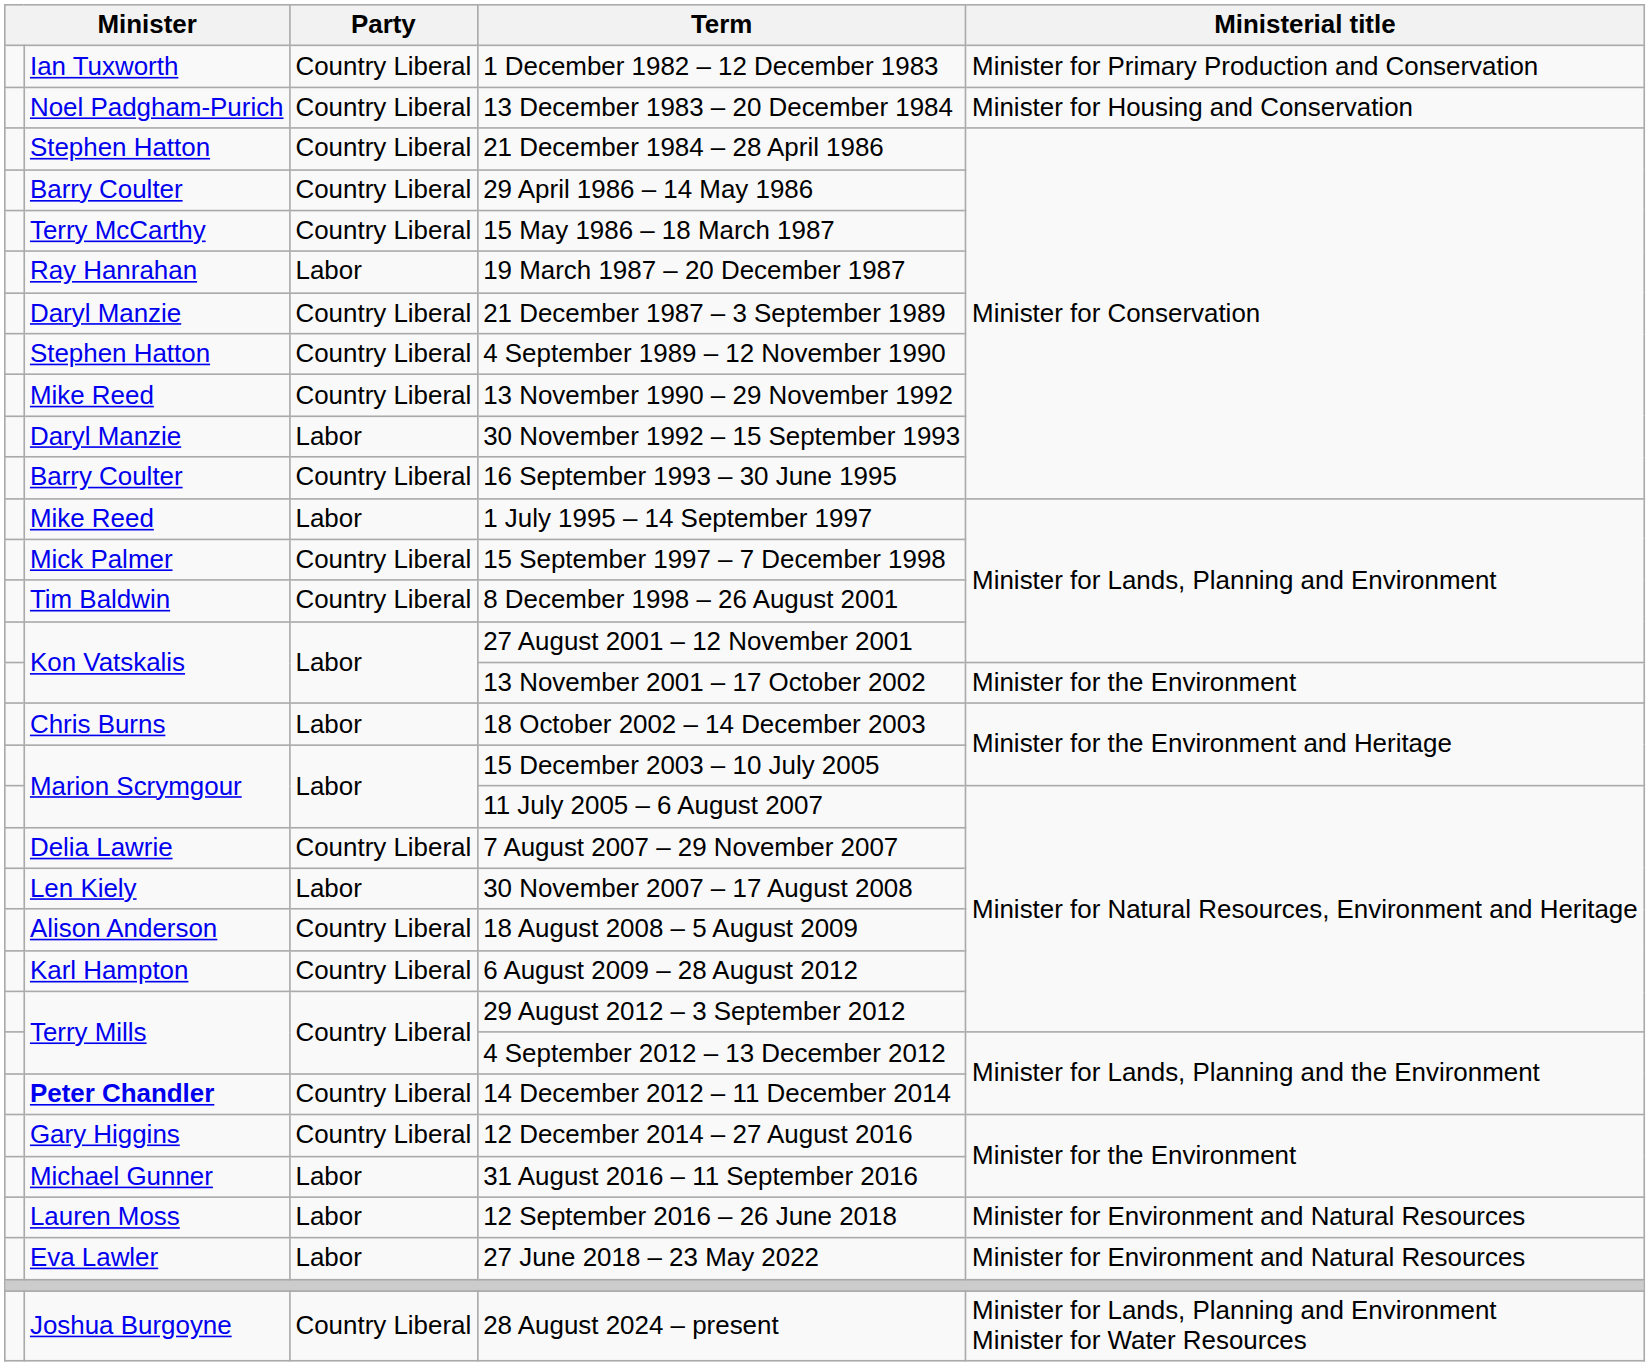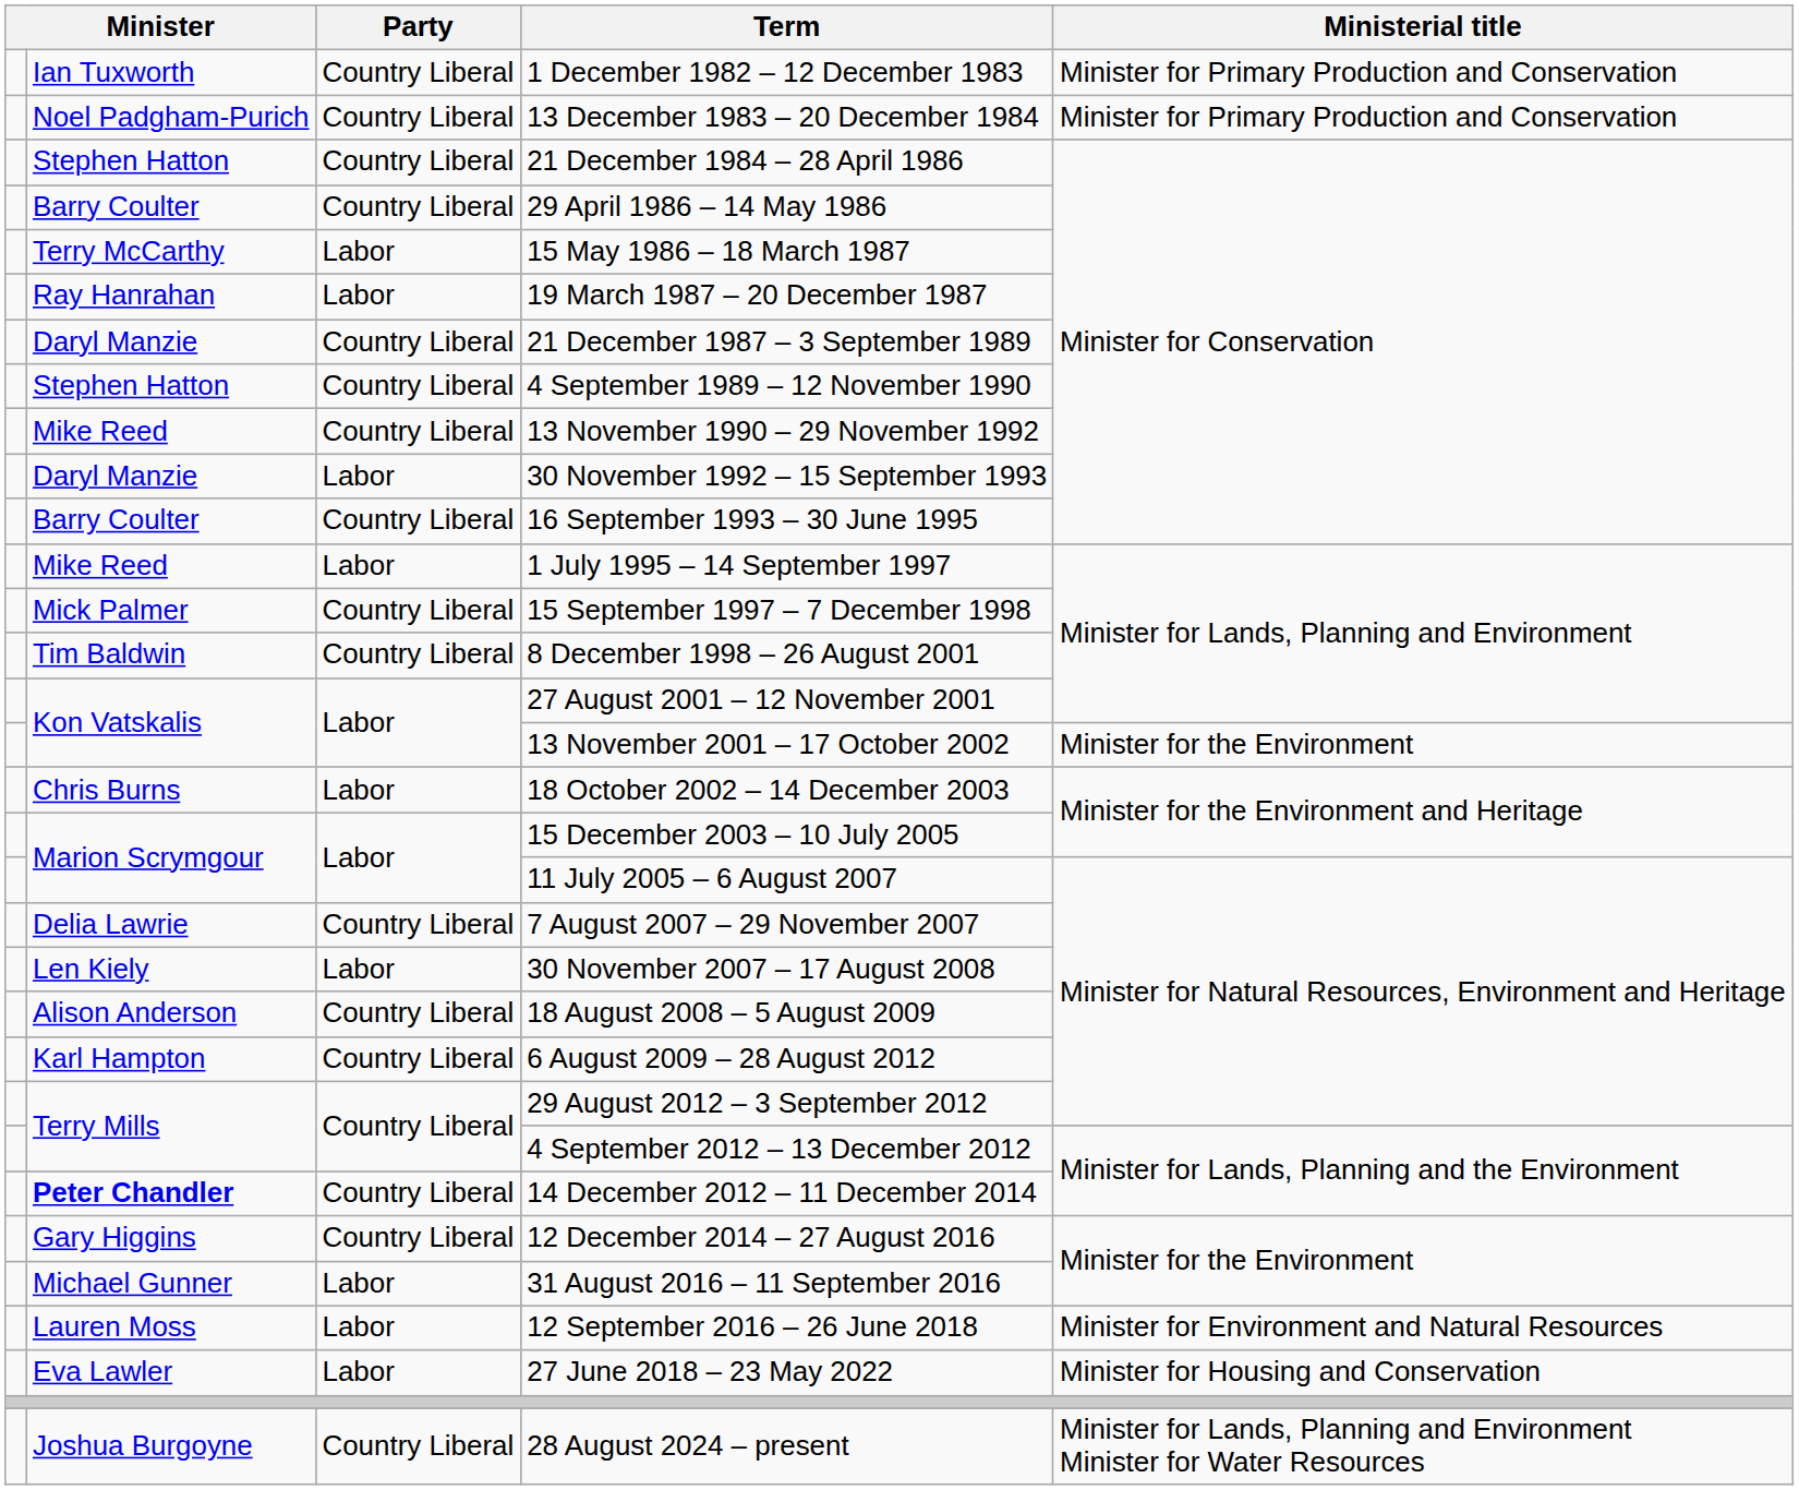 <table class="sortable wikitable">
 <tr>
 <th colspan=2>Minister</th>
 <th>Party</th>
 <th>Term </th>
 <th>Ministerial title</th>
 </tr>
 <tr>
 <td> </td>
 <td><a href='#'>Ian Tuxworth</a></td>
 <td>Country Liberal</td>
 <td>1 December 1982 – 12 December 1983</td>
 <td>Minister for Primary Production and Conservation</td>
 </tr>
 <tr>
 <td> </td>
 <td><a href='#'>Noel Padgham-Purich</a></td>
 <td>Country Liberal</td>
 <td>13 December 1983 – 20 December 1984</td>
-<td>Minister for Housing and Conservation</td>
+<td>Minister for Primary Production and Conservation</td>
 </tr>
 <tr>
 <td> </td>
 <td><a href='#'>Stephen Hatton</a></td>
 <td>Country Liberal</td>
 <td>21 December 1984 – 28 April 1986</td>
 <td rowspan="9">Minister for Conservation</td>
 </tr>
 <tr>
 <td> </td>
 <td><a href='#'>Barry Coulter</a></td>
 <td>Country Liberal</td>
 <td>29 April 1986 – 14 May 1986</td>
 </tr>
 <tr>
 <td> </td>
 <td><a href='#'>Terry McCarthy</a></td>
-<td>Country Liberal</td>
+<td>Labor</td>
 <td>15 May 1986 – 18 March 1987</td>
 </tr>
 <tr>
 <td> </td>
 <td><a href='#'>Ray Hanrahan</a></td>
 <td>Labor</td>
 <td>19 March 1987 – 20 December 1987</td>
 </tr>
 <tr>
 <td> </td>
 <td><a href='#'>Daryl Manzie</a></td>
 <td>Country Liberal</td>
 <td>21 December 1987 – 3 September 1989</td>
 </tr>
 <tr>
 <td> </td>
 <td><a href='#'>Stephen Hatton</a></td>
 <td>Country Liberal</td>
 <td>4 September 1989 – 12 November 1990</td>
 </tr>
 <tr>
 <td> </td>
 <td><a href='#'>Mike Reed</a></td>
 <td>Country Liberal</td>
 <td>13 November 1990 – 29 November 1992</td>
 </tr>
 <tr>
 <td> </td>
 <td><a href='#'>Daryl Manzie</a></td>
 <td>Labor</td>
 <td>30 November 1992 – 15 September 1993</td>
 </tr>
 <tr>
 <td> </td>
 <td><a href='#'>Barry Coulter</a></td>
 <td>Country Liberal</td>
 <td>16 September 1993 – 30 June 1995</td>
 </tr>
 <tr>
 <td> </td>
 <td><a href='#'>Mike Reed</a></td>
 <td>Labor</td>
 <td>1 July 1995 – 14 September 1997</td>
 <td rowspan="4">Minister for Lands, Planning and Environment</td>
 </tr>
 <tr>
 <td> </td>
 <td><a href='#'>Mick Palmer</a></td>
 <td>Country Liberal</td>
 <td>15 September 1997 – 7 December 1998</td>
 </tr>
 <tr>
 <td> </td>
 <td><a href='#'>Tim Baldwin</a></td>
 <td>Country Liberal</td>
 <td>8 December 1998 – 26 August 2001</td>
 </tr>
 <tr>
 <td> </td>
 <td rowspan="2"><a href='#'>Kon Vatskalis</a></td>
 <td rowspan="2">Labor</td>
 <td>27 August 2001 – 12 November 2001</td>
 </tr>
 <tr>
 <td> </td>
 <td>13 November 2001 – 17 October 2002</td>
 <td>Minister for the Environment</td>
 </tr>
 <tr>
 <td> </td>
 <td><a href='#'>Chris Burns</a></td>
 <td>Labor</td>
 <td>18 October 2002 – 14 December 2003</td>
 <td rowspan="2">Minister for the Environment and Heritage</td>
 </tr>
 <tr>
 <td> </td>
 <td rowspan="2"><a href='#'>Marion Scrymgour</a></td>
 <td rowspan="2">Labor</td>
 <td>15 December 2003 – 10 July 2005</td>
 </tr>
 <tr>
 <td> </td>
 <td>11 July 2005 – 6 August 2007</td>
 <td rowspan="6">Minister for Natural Resources, Environment and Heritage</td>
 </tr>
 <tr>
 <td> </td>
 <td><a href='#'>Delia Lawrie</a></td>
 <td>Country Liberal</td>
 <td>7 August 2007 – 29 November 2007</td>
 </tr>
 <tr>
 <td> </td>
 <td><a href='#'>Len Kiely</a></td>
 <td>Labor</td>
 <td>30 November 2007 – 17 August 2008</td>
 </tr>
 <tr>
 <td> </td>
 <td><a href='#'>Alison Anderson</a></td>
 <td>Country Liberal</td>
 <td>18 August 2008 – 5 August 2009</td>
 </tr>
 <tr>
 <td> </td>
 <td><a href='#'>Karl Hampton</a></td>
 <td>Country Liberal</td>
 <td>6 August 2009 – 28 August 2012</td>
 </tr>
 <tr>
 <td> </td>
 <td rowspan="2"><a href='#'>Terry Mills</a></td>
 <td rowspan="2">Country Liberal</td>
 <td>29 August 2012 – 3 September 2012</td>
 </tr>
 <tr>
 <td> </td>
 <td>4 September 2012 – 13 December 2012</td>
 <td rowspan="2">Minister for Lands, Planning and the Environment</td>
 </tr>
 <tr>
 <td> </td>
 <td><strong><a href='#'>Peter Chandler</a></strong></td>
 <td>Country Liberal</td>
 <td>14 December 2012 – 11 December 2014</td>
 </tr>
 <tr>
 <td> </td>
 <td><a href='#'>Gary Higgins</a></td>
 <td>Country Liberal</td>
 <td>12 December 2014 – 27 August 2016</td>
 <td rowspan="2">Minister for the Environment</td>
 </tr>
 <tr>
 <td> </td>
 <td><a href='#'>Michael Gunner</a></td>
 <td>Labor</td>
 <td>31 August 2016 – 11 September 2016</td>
 </tr>
 <tr>
 <td> </td>
 <td><a href='#'>Lauren Moss</a></td>
 <td>Labor</td>
 <td>12 September 2016 – 26 June 2018</td>
 <td>Minister for Environment and Natural Resources</td>
 </tr>
 <tr>
 <td> </td>
 <td><a href='#'>Eva Lawler</a></td>
 <td>Labor</td>
 <td>27 June 2018 – 23 May 2022</td>
-<td>Minister for Environment and Natural Resources</td>
+<td>Minister for Housing and Conservation</td>
 </tr>
 <tr>
 <th colspan="8" style="background: #cccccc;"></th>
 </tr>
 <tr>
 <td> </td>
 <td><a href='#'>Joshua Burgoyne</a></td>
 <td>Country Liberal</td>
 <td>28 August 2024 – present</td>
 <td>Minister for Lands, Planning and Environment<br>Minister for Water Resources</td>
 </tr>
 </table>
